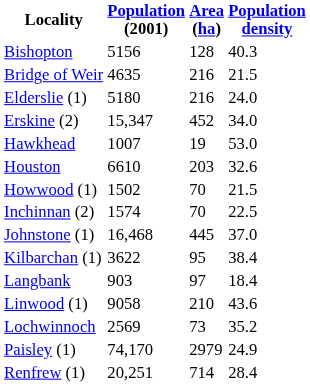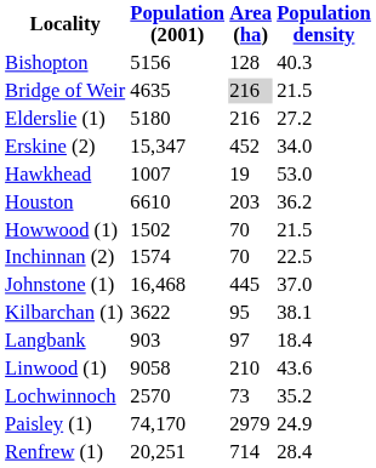 <table>
 <tr>
 <th>Locality</th>
 <th><a href='#'>Population</a><br>(2001)</th>
 <th><a href='#'>Area</a><br>(<a href='#'>ha</a>)</th>
 <th><a href='#'>Population<br>density</a></th>
 </tr>
 <tr>
 <td><a href='#'>Bishopton</a></td>
 <td>5156</td>
 <td>128</td>
 <td>40.3</td>
 </tr>
 <tr>
 <td><a href='#'>Bridge of Weir</a></td>
 <td>4635</td>
-<td>216</td>
+<td style="background: lightgrey;">216</td>
 <td>21.5</td>
 </tr>
 <tr>
 <td><a href='#'>Elderslie</a> (1)</td>
 <td>5180</td>
 <td>216</td>
-<td>24.0</td>
+<td>27.2</td>
 </tr>
 <tr>
 <td><a href='#'>Erskine</a> (2)</td>
 <td>15,347</td>
 <td>452</td>
 <td>34.0</td>
 </tr>
 <tr>
 <td><a href='#'>Hawkhead</a></td>
 <td>1007</td>
 <td>19</td>
 <td>53.0</td>
 </tr>
 <tr>
 <td><a href='#'>Houston</a></td>
 <td>6610</td>
 <td>203</td>
-<td>32.6</td>
+<td>36.2</td>
 </tr>
 <tr>
 <td><a href='#'>Howwood</a> (1)</td>
 <td>1502</td>
 <td>70</td>
 <td>21.5</td>
 </tr>
 <tr>
 <td><a href='#'>Inchinnan</a> (2)</td>
 <td>1574</td>
 <td>70</td>
 <td>22.5</td>
 </tr>
 <tr>
 <td><a href='#'>Johnstone</a> (1)</td>
 <td>16,468</td>
 <td>445</td>
 <td>37.0</td>
 </tr>
 <tr>
 <td><a href='#'>Kilbarchan</a> (1)</td>
 <td>3622</td>
 <td>95</td>
-<td>38.4</td>
+<td>38.1</td>
 </tr>
 <tr>
 <td><a href='#'>Langbank</a></td>
 <td>903</td>
 <td>97</td>
 <td>18.4</td>
 </tr>
 <tr>
 <td><a href='#'>Linwood</a> (1)</td>
 <td>9058</td>
 <td>210</td>
 <td>43.6</td>
 </tr>
 <tr>
 <td><a href='#'>Lochwinnoch</a></td>
-<td>2569</td>
+<td>2570</td>
 <td>73</td>
 <td>35.2</td>
 </tr>
 <tr>
 <td><a href='#'>Paisley</a> (1)</td>
 <td>74,170</td>
 <td>2979</td>
 <td>24.9</td>
 </tr>
 <tr>
 <td><a href='#'>Renfrew</a> (1)</td>
 <td>20,251</td>
 <td>714</td>
 <td>28.4</td>
 </tr>
 <tr>
 </tr>
 </table>
